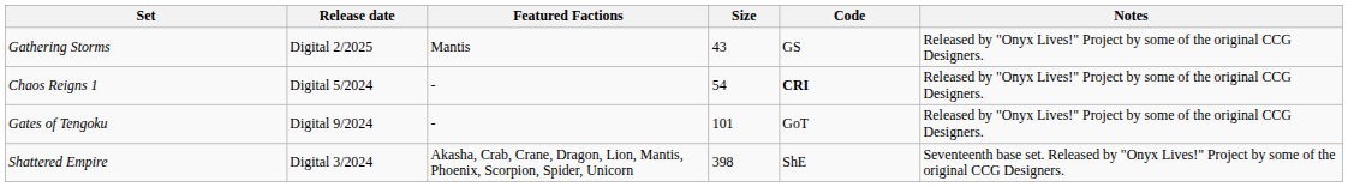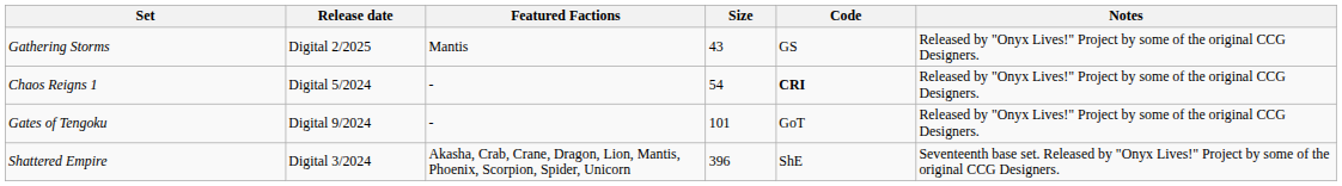 <table class="wikitable" width="95%" align="center">
 <tr>
 <th width="20%">Set</th>
 <th width="10%">Release date</th>
 <th width="20%">Featured Factions</th>
 <th width="5%">Size</th>
 <th width="10%">Code</th>
 <th width="30%">Notes</th>
 </tr>
 <tr>
 <td><em>Gathering Storms</em></td>
 <td>Digital 2/2025</td>
 <td>Mantis</td>
 <td>43</td>
 <td>GS</td>
 <td>Released by "Onyx Lives!" Project by some of the original CCG Designers.</td>
 </tr>
 <tr>
 <td><em>Chaos Reigns 1</em></td>
 <td>Digital 5/2024</td>
 <td>-</td>
 <td>54</td>
 <td><strong>CRI</strong></td>
 <td>Released by "Onyx Lives!" Project by some of the original CCG Designers.</td>
 </tr>
 <tr>
 <td><em>Gates of Tengoku</em></td>
 <td>Digital 9/2024</td>
 <td>-</td>
 <td>101</td>
 <td>GoT</td>
 <td>Released by "Onyx Lives!" Project by some of the original CCG Designers.</td>
 </tr>
 <tr>
 <td><em>Shattered Empire</em></td>
 <td>Digital 3/2024</td>
 <td>Akasha, Crab, Crane, Dragon, Lion, Mantis, Phoenix, Scorpion, Spider, Unicorn</td>
-<td>398</td>
+<td>396</td>
 <td>ShE</td>
 <td>Seventeenth base set. Released by "Onyx Lives!" Project by some of the original CCG Designers.</td>
 </tr>
 </table>
